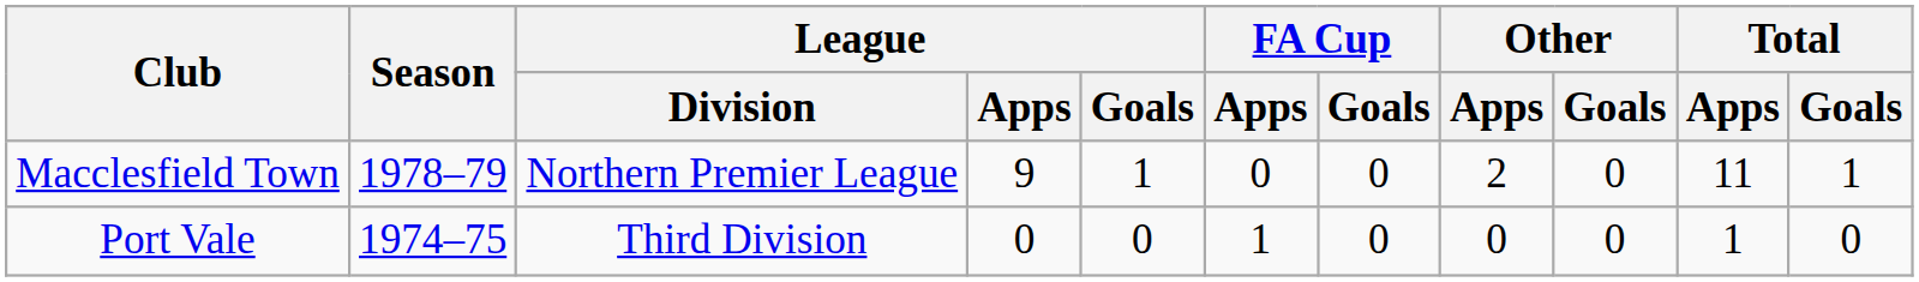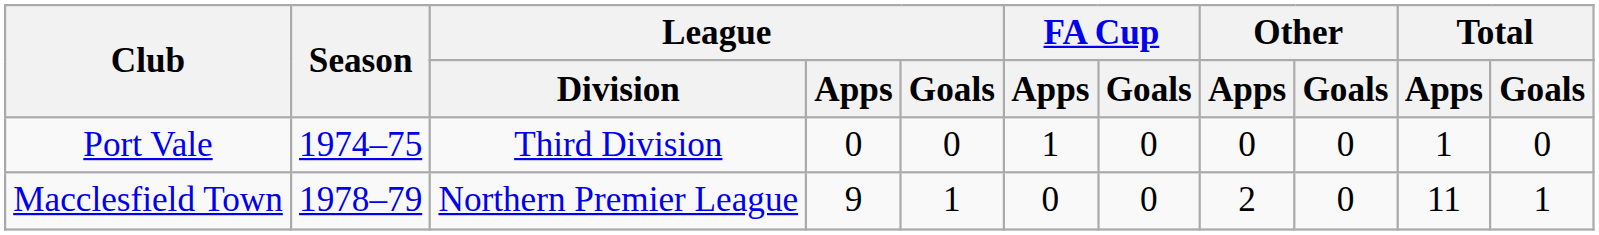 <table class="wikitable" style="text-align:center">
 <tr>
 <th rowspan="2">Club</th>
 <th rowspan="2">Season</th>
 <th colspan="3">League</th>
 <th colspan="2"><a href='#'>FA Cup</a></th>
 <th colspan="2">Other</th>
 <th colspan="2">Total</th>
 </tr>
 <tr>
 <th>Division</th>
 <th>Apps</th>
 <th>Goals</th>
 <th>Apps</th>
 <th>Goals</th>
 <th>Apps</th>
 <th>Goals</th>
 <th>Apps</th>
 <th>Goals</th>
 </tr>
 <tr>
+<td><a href='#'>Port Vale</a></td>
+<td><a href='#'>1974–75</a></td>
+<td><a href='#'>Third Division</a></td>
+<td>0</td>
+<td>0</td>
+<td>1</td>
+<td>0</td>
+<td>0</td>
+<td>0</td>
+<td>1</td>
+<td>0</td>
+</tr>
+<tr>
 <td><a href='#'>Macclesfield Town</a></td>
 <td><a href='#'>1978–79</a></td>
 <td><a href='#'>Northern Premier League</a></td>
 <td>9</td>
 <td>1</td>
 <td>0</td>
 <td>0</td>
 <td>2</td>
 <td>0</td>
 <td>11</td>
 <td>1</td>
 </tr>
-<tr>
-<td><a href='#'>Port Vale</a></td>
-<td><a href='#'>1974–75</a></td>
-<td><a href='#'>Third Division</a></td>
-<td>0</td>
-<td>0</td>
-<td>1</td>
-<td>0</td>
-<td>0</td>
-<td>0</td>
-<td>1</td>
-<td>0</td>
-</tr>
 </table>
